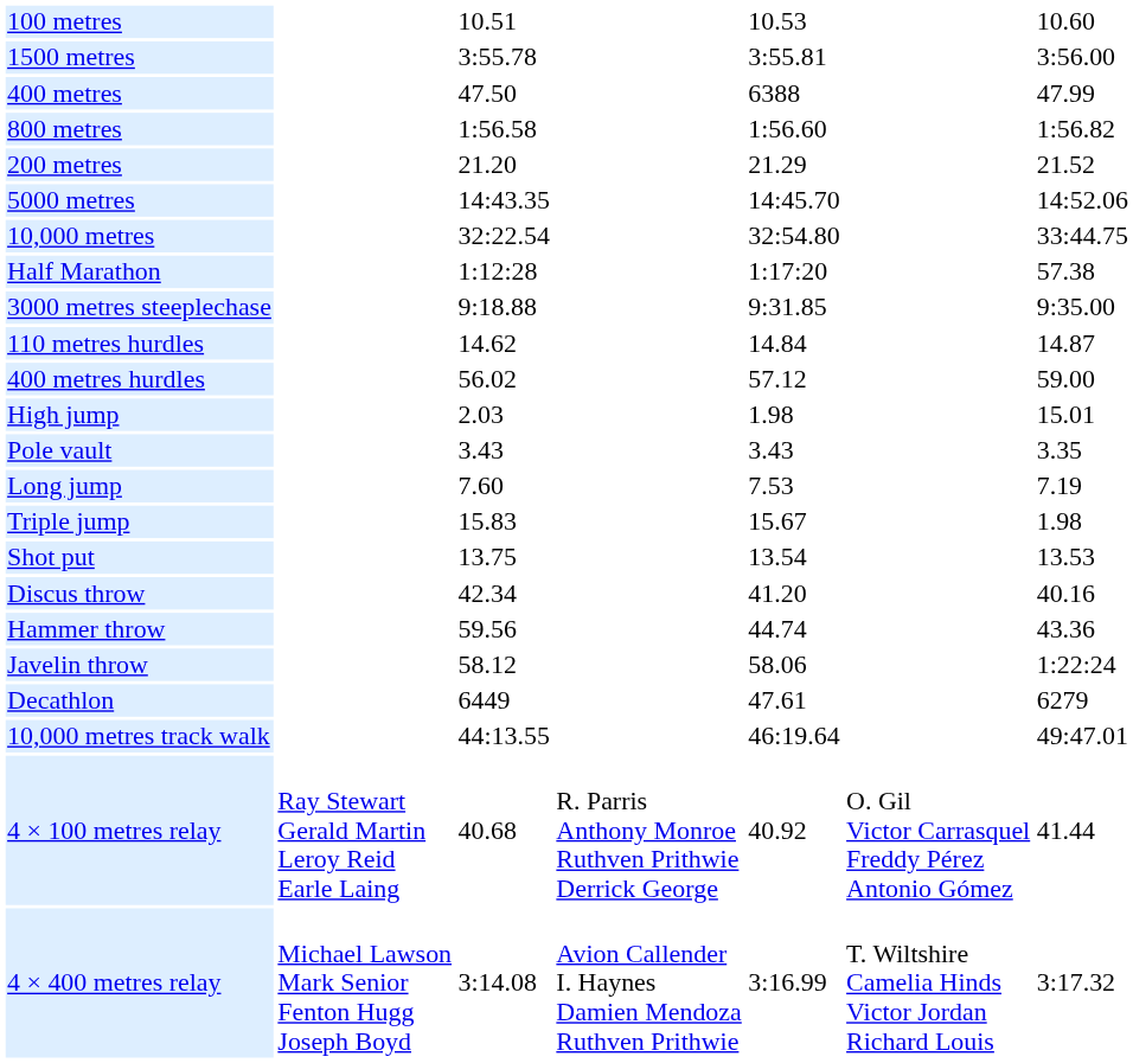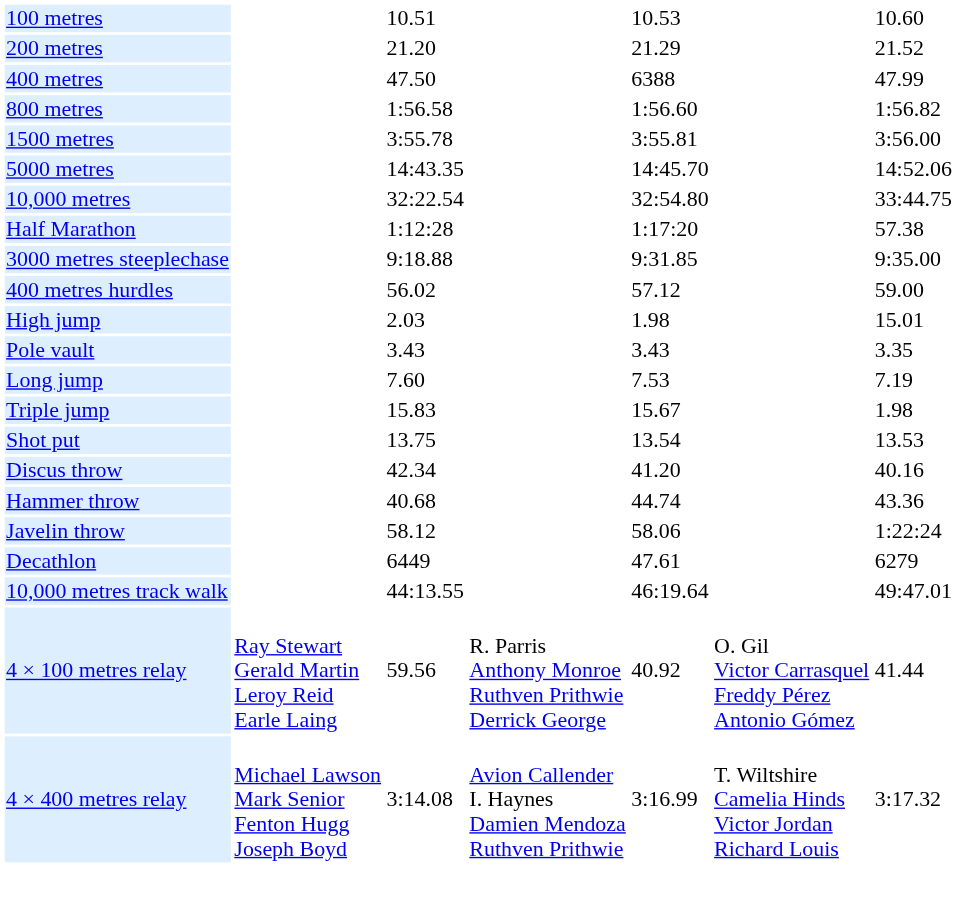 <table>
 <tr>
 <td bgcolor = DDEEFF><a href='#'>100 metres</a></td>
 <td></td>
 <td>10.51</td>
 <td></td>
 <td>10.53</td>
 <td></td>
 <td>10.60</td>
 </tr>
 <tr>
-<td bgcolor = DDEEFF><a href='#'>1500 metres</a></td>
+<td bgcolor = DDEEFF><a href='#'>200 metres</a></td>
 <td></td>
-<td>3:55.78</td>
+<td>21.20</td>
 <td></td>
-<td>3:55.81</td>
+<td>21.29</td>
 <td></td>
-<td>3:56.00</td>
+<td>21.52</td>
 </tr>
 <tr>
 <td bgcolor = DDEEFF><a href='#'>400 metres</a></td>
 <td></td>
 <td>47.50</td>
 <td></td>
 <td>6388</td>
 <td></td>
 <td>47.99</td>
 </tr>
 <tr>
 <td bgcolor = DDEEFF><a href='#'>800 metres</a></td>
 <td></td>
 <td>1:56.58</td>
 <td></td>
 <td>1:56.60</td>
 <td></td>
 <td>1:56.82</td>
 </tr>
 <tr>
-<td bgcolor = DDEEFF><a href='#'>200 metres</a></td>
+<td bgcolor = DDEEFF><a href='#'>1500 metres</a></td>
 <td></td>
-<td>21.20</td>
+<td>3:55.78</td>
 <td></td>
-<td>21.29</td>
+<td>3:55.81</td>
 <td></td>
-<td>21.52</td>
+<td>3:56.00</td>
 </tr>
 <tr>
 <td bgcolor = DDEEFF><a href='#'>5000 metres</a></td>
 <td></td>
 <td>14:43.35</td>
 <td></td>
 <td>14:45.70</td>
 <td></td>
 <td>14:52.06</td>
 </tr>
 <tr>
 <td bgcolor = DDEEFF><a href='#'>10,000 metres</a></td>
 <td></td>
 <td>32:22.54</td>
 <td></td>
 <td>32:54.80</td>
 <td></td>
 <td>33:44.75</td>
 </tr>
 <tr>
 <td bgcolor = DDEEFF><a href='#'>Half Marathon</a></td>
 <td></td>
 <td>1:12:28</td>
 <td></td>
 <td>1:17:20</td>
 <td></td>
 <td>57.38</td>
 </tr>
 <tr>
 <td bgcolor = DDEEFF><a href='#'>3000 metres steeplechase</a></td>
 <td></td>
 <td>9:18.88</td>
 <td></td>
 <td>9:31.85</td>
 <td></td>
 <td>9:35.00</td>
-</tr>
-<tr>
-<td bgcolor = DDEEFF><a href='#'>110 metres hurdles</a></td>
-<td></td>
-<td>14.62</td>
-<td></td>
-<td>14.84</td>
-<td></td>
-<td>14.87</td>
 </tr>
 <tr>
 <td bgcolor = DDEEFF><a href='#'>400 metres hurdles</a></td>
 <td></td>
 <td>56.02</td>
 <td></td>
 <td>57.12</td>
 <td></td>
 <td>59.00</td>
 </tr>
 <tr>
 <td bgcolor = DDEEFF><a href='#'>High jump</a></td>
 <td></td>
 <td>2.03</td>
 <td></td>
 <td>1.98</td>
 <td></td>
 <td>15.01</td>
 </tr>
 <tr>
 <td bgcolor = DDEEFF><a href='#'>Pole vault</a></td>
 <td></td>
 <td>3.43</td>
 <td></td>
 <td>3.43</td>
 <td></td>
 <td>3.35</td>
 </tr>
 <tr>
 <td bgcolor = DDEEFF><a href='#'>Long jump</a></td>
 <td></td>
 <td>7.60</td>
 <td></td>
 <td>7.53</td>
 <td></td>
 <td>7.19</td>
 </tr>
 <tr>
 <td bgcolor = DDEEFF><a href='#'>Triple jump</a></td>
 <td></td>
 <td>15.83</td>
 <td></td>
 <td>15.67</td>
 <td></td>
 <td>1.98</td>
 </tr>
 <tr>
 <td bgcolor = DDEEFF><a href='#'>Shot put</a></td>
 <td></td>
 <td>13.75</td>
 <td></td>
 <td>13.54</td>
 <td></td>
 <td>13.53</td>
 </tr>
 <tr>
 <td bgcolor = DDEEFF><a href='#'>Discus throw</a></td>
 <td></td>
 <td>42.34</td>
 <td></td>
 <td>41.20</td>
 <td></td>
 <td>40.16</td>
 </tr>
 <tr>
 <td bgcolor = DDEEFF><a href='#'>Hammer throw</a></td>
 <td></td>
-<td>59.56</td>
+<td>40.68</td>
 <td></td>
 <td>44.74</td>
 <td></td>
 <td>43.36</td>
 </tr>
 <tr>
 <td bgcolor = DDEEFF><a href='#'>Javelin throw</a></td>
 <td></td>
 <td>58.12</td>
 <td></td>
 <td>58.06</td>
 <td></td>
 <td>1:22:24</td>
 </tr>
 <tr>
 <td bgcolor = DDEEFF><a href='#'>Decathlon</a></td>
 <td></td>
 <td>6449</td>
 <td></td>
 <td>47.61</td>
 <td></td>
 <td>6279</td>
 </tr>
 <tr>
 <td bgcolor = DDEEFF><a href='#'>10,000 metres track walk</a></td>
 <td></td>
 <td>44:13.55</td>
 <td></td>
 <td>46:19.64</td>
 <td></td>
 <td>49:47.01</td>
 </tr>
 <tr>
 <td bgcolor = DDEEFF><a href='#'>4 × 100 metres relay</a></td>
 <td> <br> <a href='#'>Ray Stewart</a> <br> <a href='#'>Gerald Martin</a> <br> <a href='#'>Leroy Reid</a> <br> <a href='#'>Earle Laing</a></td>
-<td>40.68</td>
+<td>59.56</td>
 <td> <br> R. Parris <br> <a href='#'>Anthony Monroe</a> <br> <a href='#'>Ruthven Prithwie</a> <br> <a href='#'>Derrick George</a></td>
 <td>40.92</td>
 <td> <br> O. Gil <br> <a href='#'>Victor Carrasquel</a> <br> <a href='#'>Freddy Pérez</a> <br> <a href='#'>Antonio Gómez</a></td>
 <td>41.44</td>
 </tr>
 <tr>
 <td bgcolor = DDEEFF><a href='#'>4 × 400 metres relay</a></td>
 <td> <br> <a href='#'>Michael Lawson</a> <br> <a href='#'>Mark Senior</a> <br> <a href='#'>Fenton Hugg</a> <br> <a href='#'>Joseph Boyd</a></td>
 <td>3:14.08</td>
 <td> <br> <a href='#'>Avion Callender</a> <br> I. Haynes <br> <a href='#'>Damien Mendoza</a> <br> <a href='#'>Ruthven Prithwie</a></td>
 <td>3:16.99</td>
 <td> <br> T. Wiltshire <br> <a href='#'>Camelia Hinds</a> <br> <a href='#'>Victor Jordan</a> <br> <a href='#'>Richard Louis</a></td>
 <td>3:17.32</td>
 </tr>
 </table>
